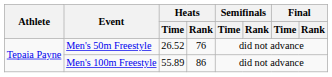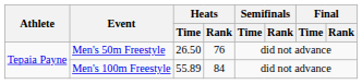 <table class=wikitable style="font-size:90%">
 <tr>
 <th rowspan="2">Athlete</th>
 <th rowspan="2">Event</th>
 <th colspan="2">Heats</th>
 <th colspan="2">Semifinals</th>
 <th colspan="2">Final</th>
 </tr>
 <tr>
 <th>Time</th>
 <th>Rank</th>
 <th>Time</th>
 <th>Rank</th>
 <th>Time</th>
 <th>Rank</th>
 </tr>
 <tr>
 <td rowspan="2"><a href='#'>Tepaia Payne</a></td>
 <td><a href='#'>Men's 50m Freestyle</a></td>
-<td align=center>26.52</td>
+<td align=center>26.50</td>
 <td align=center>76</td>
 <td align=center colspan=4>did not advance</td>
 </tr>
 <tr>
 <td><a href='#'>Men's 100m Freestyle</a></td>
 <td align=center>55.89</td>
-<td align=center>86</td>
+<td align=center>84</td>
 <td align=center colspan=4>did not advance</td>
 </tr>
 </table>
